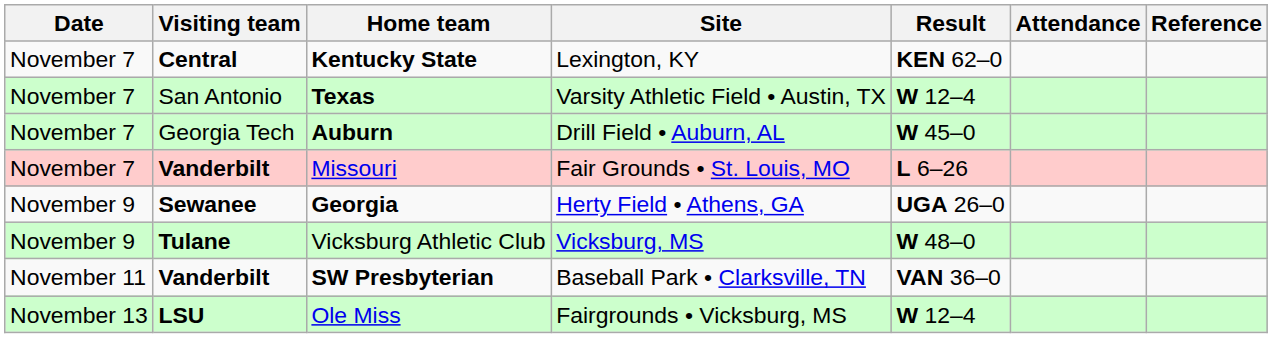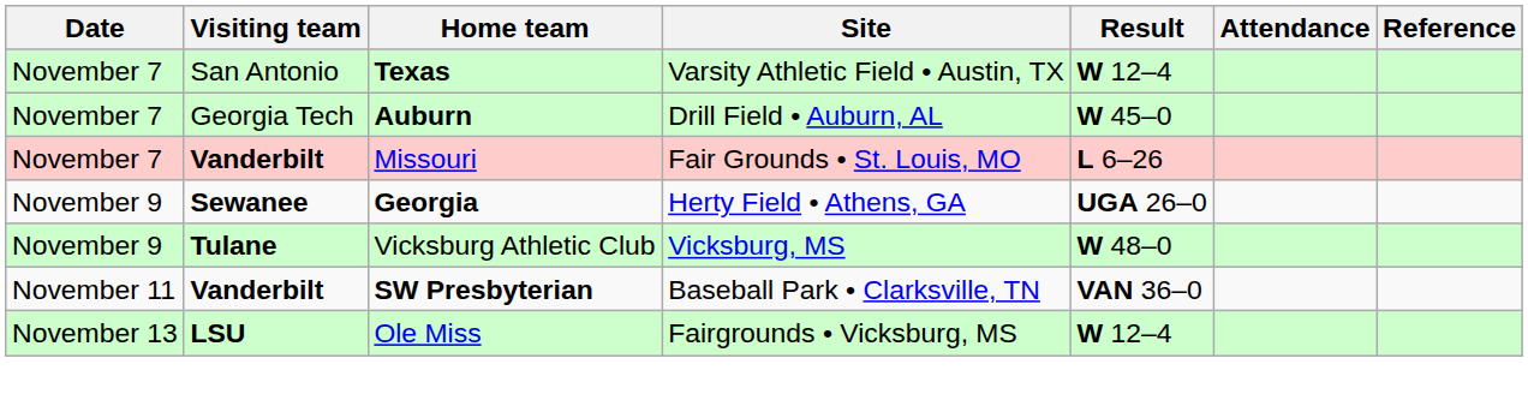 <table class="wikitable" style="font-size:95%;">
 <tr>
 <th>Date</th>
 <th>Visiting team</th>
 <th>Home team</th>
 <th>Site</th>
 <th>Result</th>
 <th>Attendance</th>
 <th class="unsortable">Reference</th>
-</tr>
-<tr bgcolor=>
-<td>November 7</td>
-<td><strong>Central</strong></td>
-<td><strong>Kentucky State</strong></td>
-<td>Lexington, KY</td>
-<td><strong>KEN</strong> 62–0</td>
-<td></td>
-<td></td>
 </tr>
 <tr bgcolor=ccffcc>
 <td>November 7</td>
 <td>San Antonio</td>
 <td><strong>Texas</strong></td>
 <td>Varsity Athletic Field • Austin, TX</td>
 <td><strong>W</strong> 12–4</td>
 <td></td>
 <td></td>
 </tr>
 <tr bgcolor=ccffcc>
 <td>November 7</td>
 <td>Georgia Tech</td>
 <td><strong>Auburn</strong></td>
 <td>Drill Field • <a href='#'>Auburn, AL</a></td>
 <td><strong>W</strong> 45–0</td>
 <td></td>
 <td></td>
 </tr>
 <tr bgcolor=ffcccc>
 <td>November 7</td>
 <td><strong>Vanderbilt</strong></td>
 <td><a href='#'>Missouri</a></td>
 <td>Fair Grounds • <a href='#'>St. Louis, MO</a></td>
 <td><strong>L</strong> 6–26</td>
 <td></td>
 <td></td>
 </tr>
 <tr bgcolor=>
 <td>November 9</td>
 <td><strong>Sewanee</strong></td>
 <td><strong>Georgia</strong></td>
 <td><a href='#'>Herty Field</a> • <a href='#'>Athens, GA</a></td>
 <td><strong>UGA</strong> 26–0</td>
 <td></td>
 <td></td>
 </tr>
 <tr bgcolor=ccffcc>
 <td>November 9</td>
 <td><strong>Tulane</strong></td>
 <td>Vicksburg Athletic Club</td>
 <td><a href='#'>Vicksburg, MS</a></td>
 <td><strong>W</strong> 48–0</td>
 <td></td>
 <td></td>
 </tr>
 <tr bgcolor=>
 <td>November 11</td>
 <td><strong>Vanderbilt</strong></td>
 <td><strong>SW Presbyterian</strong></td>
 <td>Baseball Park • <a href='#'>Clarksville, TN</a></td>
 <td><strong>VAN</strong> 36–0</td>
 <td></td>
 <td></td>
 </tr>
 <tr bgcolor=ccffcc>
 <td>November 13</td>
 <td><strong>LSU</strong></td>
 <td><a href='#'>Ole Miss</a></td>
 <td>Fairgrounds • Vicksburg, MS</td>
 <td><strong>W</strong> 12–4</td>
 <td></td>
 <td></td>
 </tr>
 </table>
